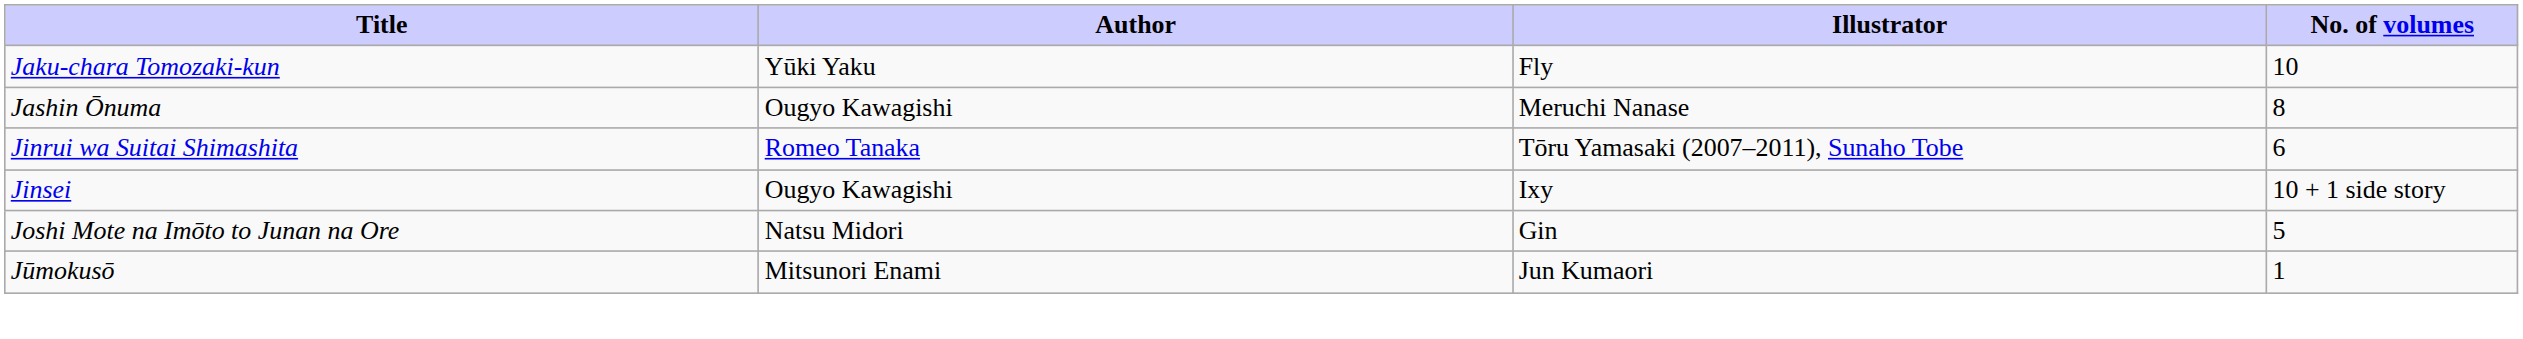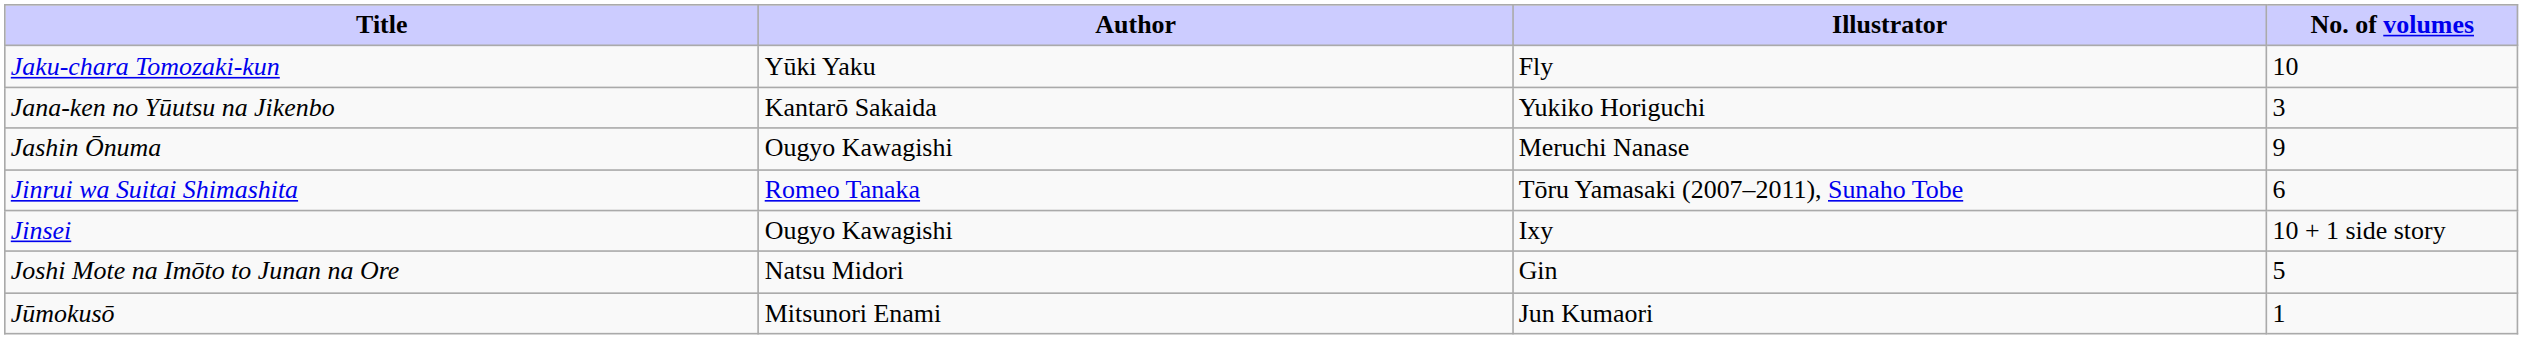 <table class="wikitable" style="width: 98%;">
 <tr>
 <th width=30% style="background:#ccf;">Title</th>
 <th width=30% style="background:#ccf;">Author</th>
 <th width=30% style="background:#ccf;">Illustrator</th>
 <th width=10% style="background:#ccf;">No. of <a href='#'>volumes</a></th>
 </tr>
 <tr>
 <td><em><a href='#'>Jaku-chara Tomozaki-kun</a></em></td>
 <td>Yūki Yaku</td>
 <td>Fly</td>
 <td>10</td>
 </tr>
 <tr>
+<td><em>Jana-ken no Yūutsu na Jikenbo</em></td>
+<td>Kantarō Sakaida</td>
+<td>Yukiko Horiguchi</td>
+<td>3</td>
+</tr>
+<tr>
 <td><em>Jashin Ōnuma</em></td>
 <td>Ougyo Kawagishi</td>
 <td>Meruchi Nanase</td>
-<td>8</td>
+<td>9</td>
 </tr>
 <tr>
 <td><em><a href='#'>Jinrui wa Suitai Shimashita</a></em></td>
 <td><a href='#'>Romeo Tanaka</a></td>
 <td>Tōru Yamasaki (2007–2011), <a href='#'>Sunaho Tobe</a></td>
 <td>6</td>
 </tr>
 <tr>
 <td><em><a href='#'>Jinsei</a></em></td>
 <td>Ougyo Kawagishi</td>
 <td>Ixy</td>
 <td>10 + 1 side story</td>
 </tr>
 <tr>
 <td><em>Joshi Mote na Imōto to Junan na Ore</em></td>
 <td>Natsu Midori</td>
 <td>Gin</td>
 <td>5</td>
 </tr>
 <tr>
 <td><em>Jūmokusō</em></td>
 <td>Mitsunori Enami</td>
 <td>Jun Kumaori</td>
 <td>1</td>
 </tr>
 </table>
